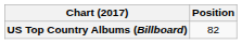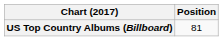 <table class="wikitable plainrowheaders" style="text-align:center;">
 <tr>
 <th>Chart (2017)</th>
 <th>Position</th>
 </tr>
 <tr>
 <th scope="row">US Top Country Albums (<em>Billboard</em>)</th>
-<td>82</td>
+<td>81</td>
 </tr>
 </table>
